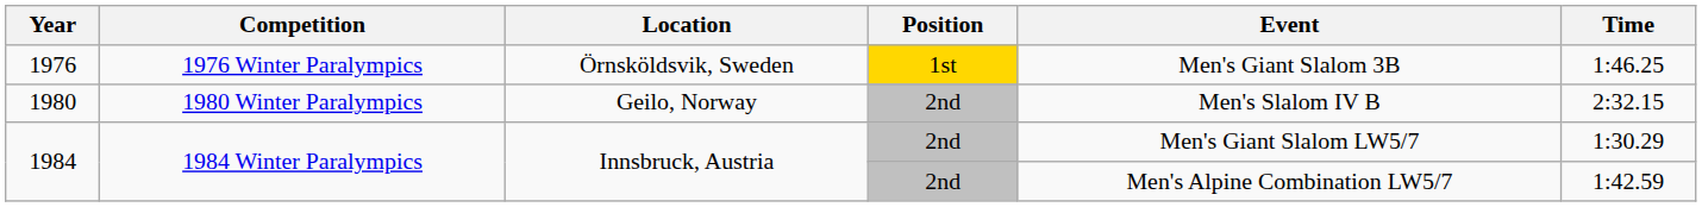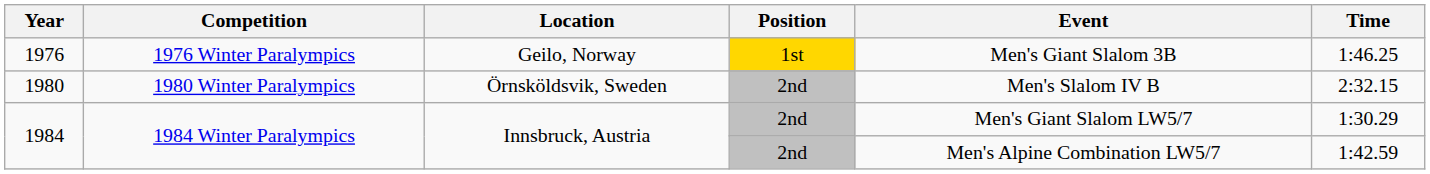 <table class="wikitable" width=65% style="font-size:90%; text-align:center;">
 <tr>
 <th>Year</th>
 <th>Competition</th>
 <th>Location</th>
 <th>Position</th>
 <th>Event</th>
 <th>Time</th>
 </tr>
 <tr>
 <td>1976</td>
 <td><a href='#'>1976 Winter Paralympics</a></td>
-<td>Örnsköldsvik, Sweden</td>
+<td>Geilo, Norway</td>
 <td bgcolor=gold>1st</td>
 <td>Men's Giant Slalom 3B</td>
 <td>1:46.25</td>
 </tr>
 <tr>
 <td>1980</td>
 <td><a href='#'>1980 Winter Paralympics</a></td>
-<td>Geilo, Norway</td>
+<td>Örnsköldsvik, Sweden</td>
 <td bgcolor=silver>2nd</td>
 <td>Men's Slalom IV B</td>
 <td>2:32.15</td>
 </tr>
 <tr>
 <td rowspan=2>1984</td>
 <td rowspan=2><a href='#'>1984 Winter Paralympics</a></td>
 <td rowspan=2>Innsbruck, Austria</td>
 <td bgcolor=silver>2nd</td>
 <td>Men's Giant Slalom LW5/7</td>
 <td>1:30.29</td>
 </tr>
 <tr>
 <td bgcolor=silver>2nd</td>
 <td>Men's Alpine Combination LW5/7</td>
 <td>1:42.59</td>
 </tr>
 </table>
